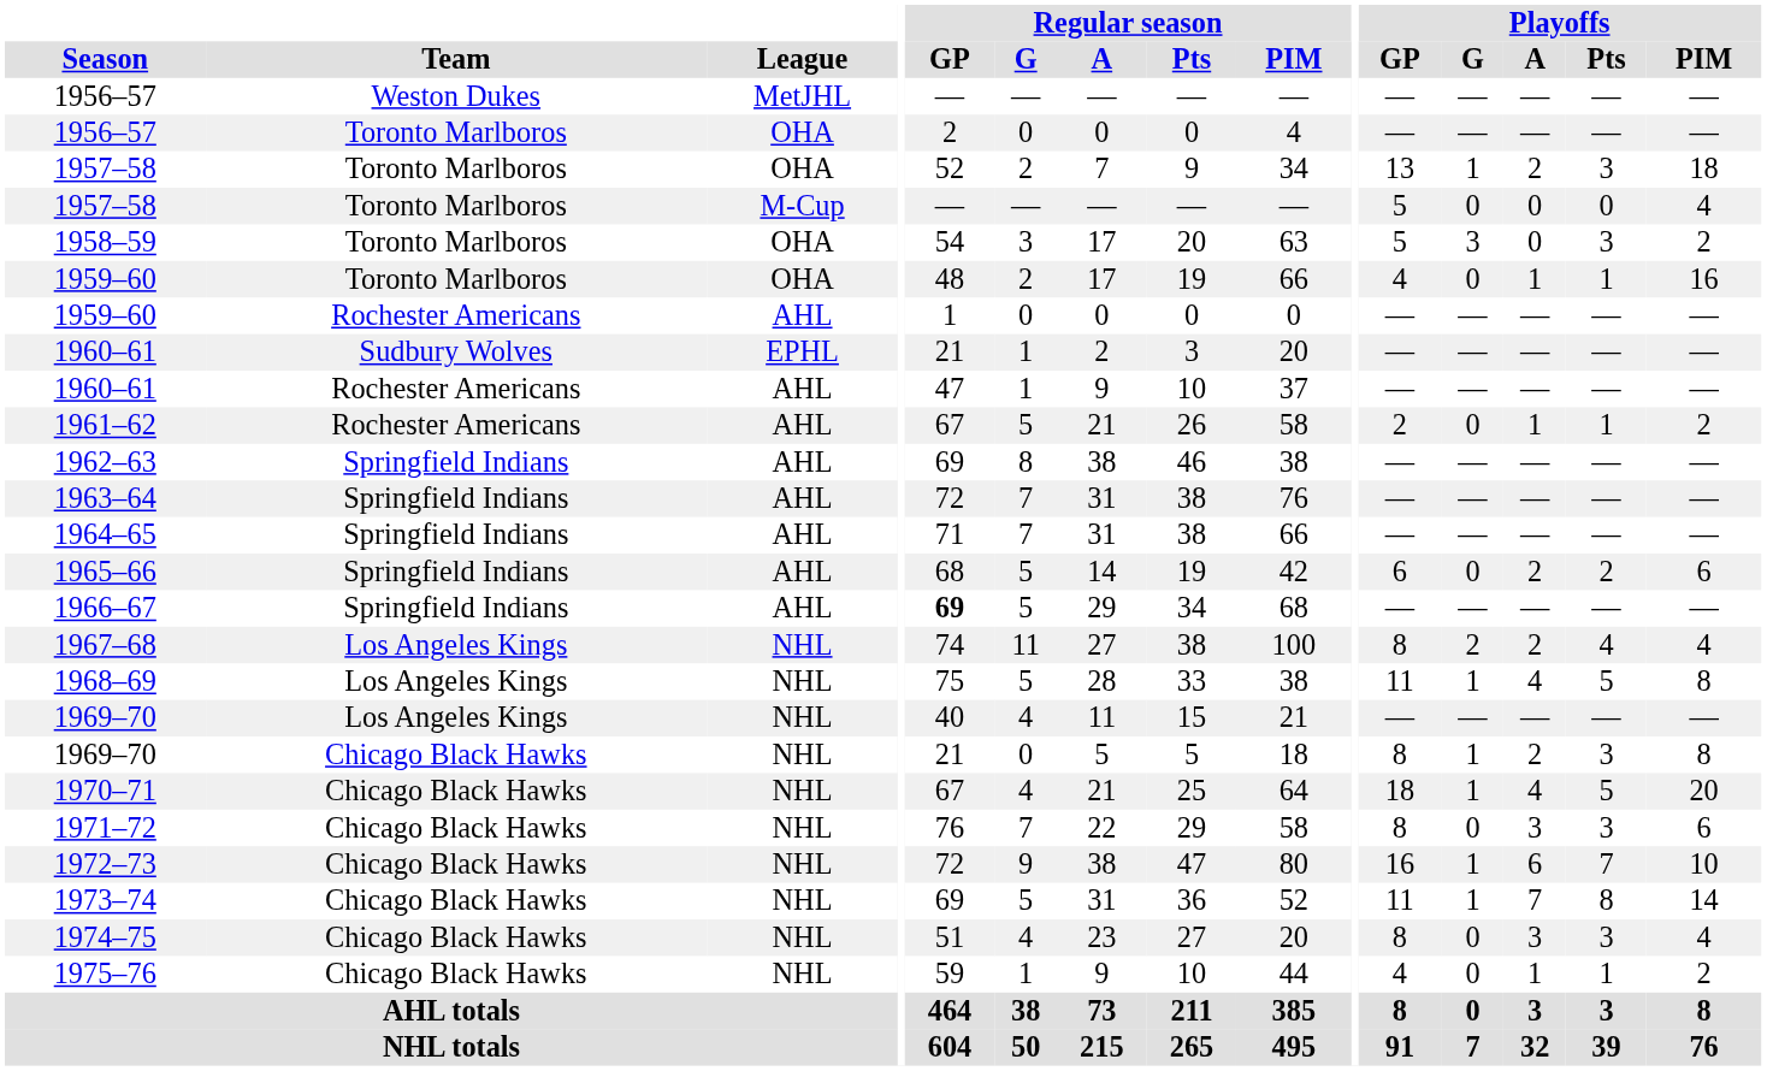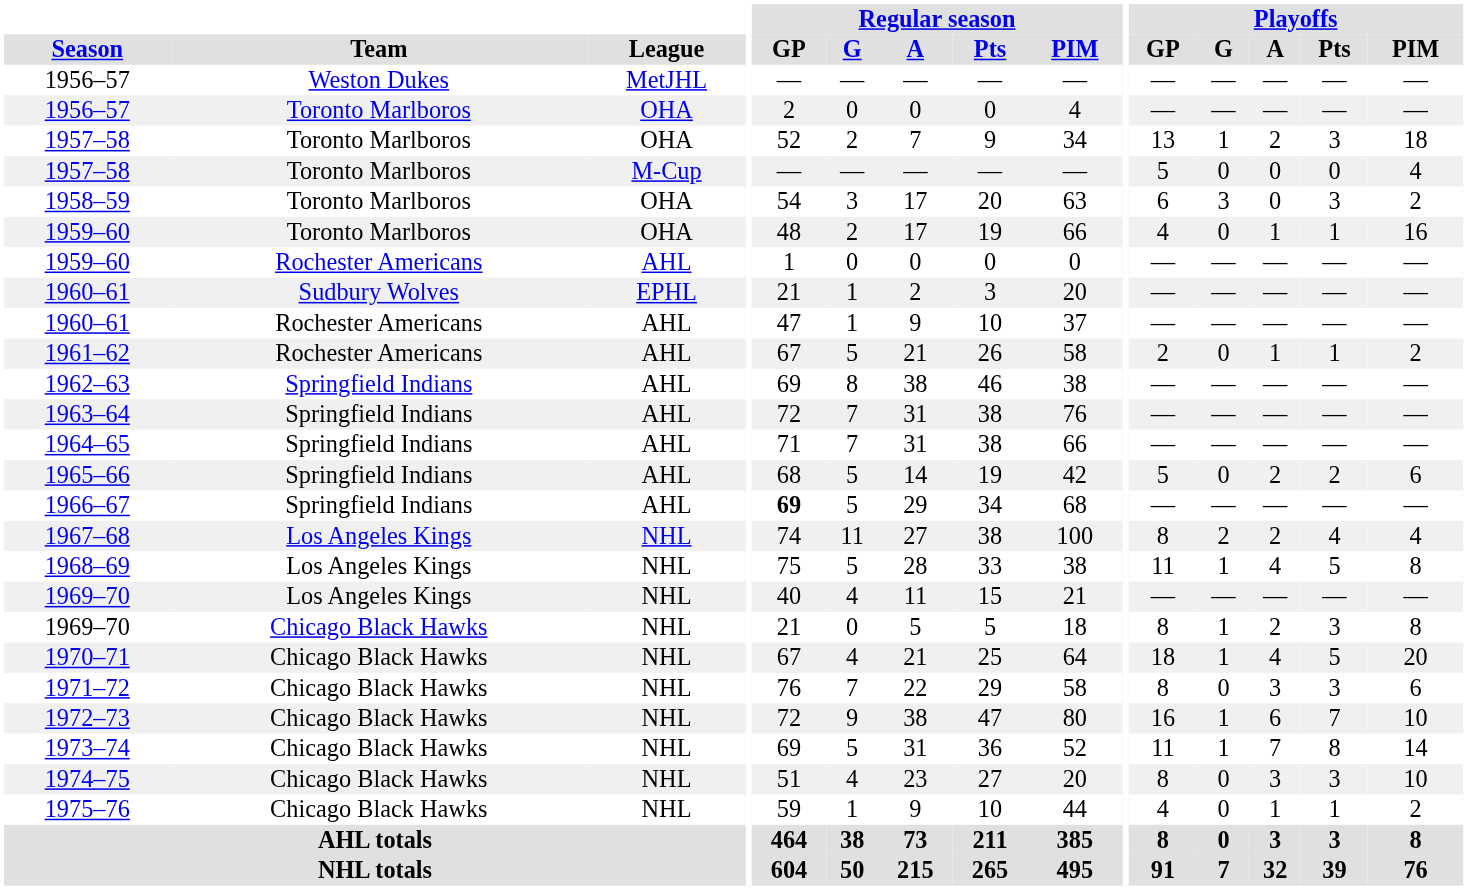 <table border="0" cellpadding="1" cellspacing="0" style="text-align:center; width:60em">
 <tr bgcolor="#e0e0e0">
 <th colspan="3" bgcolor="#ffffff"></th>
 <th rowspan="100" bgcolor="#ffffff"></th>
 <th colspan="5"><a href='#'>Regular season</a></th>
 <th rowspan="100" bgcolor="#ffffff"></th>
 <th colspan="5"><a href='#'>Playoffs</a></th>
 </tr>
 <tr bgcolor="#e0e0e0">
 <th><a href='#'>Season</a></th>
 <th>Team</th>
 <th>League</th>
 <th>GP</th>
 <th><a href='#'>G</a></th>
 <th><a href='#'>A</a></th>
 <th><a href='#'>Pts</a></th>
 <th><a href='#'>PIM</a></th>
 <th>GP</th>
 <th>G</th>
 <th>A</th>
 <th>Pts</th>
 <th>PIM</th>
 </tr>
 <tr>
 <td>1956–57</td>
 <td><a href='#'>Weston Dukes</a></td>
 <td><a href='#'>MetJHL</a></td>
 <td>—</td>
 <td>—</td>
 <td>—</td>
 <td>—</td>
 <td>—</td>
 <td>—</td>
 <td>—</td>
 <td>—</td>
 <td>—</td>
 <td>—</td>
 </tr>
 <tr bgcolor="#f0f0f0">
 <td><a href='#'>1956–57</a></td>
 <td><a href='#'>Toronto Marlboros</a></td>
 <td><a href='#'>OHA</a></td>
 <td>2</td>
 <td>0</td>
 <td>0</td>
 <td>0</td>
 <td>4</td>
 <td>—</td>
 <td>—</td>
 <td>—</td>
 <td>—</td>
 <td>—</td>
 </tr>
 <tr>
 <td><a href='#'>1957–58</a></td>
 <td>Toronto Marlboros</td>
 <td>OHA</td>
 <td>52</td>
 <td>2</td>
 <td>7</td>
 <td>9</td>
 <td>34</td>
 <td>13</td>
 <td>1</td>
 <td>2</td>
 <td>3</td>
 <td>18</td>
 </tr>
 <tr bgcolor="#f0f0f0">
 <td><a href='#'>1957–58</a></td>
 <td>Toronto Marlboros</td>
 <td><a href='#'>M-Cup</a></td>
 <td>—</td>
 <td>—</td>
 <td>—</td>
 <td>—</td>
 <td>—</td>
 <td>5</td>
 <td>0</td>
 <td>0</td>
 <td>0</td>
 <td>4</td>
 </tr>
 <tr>
 <td><a href='#'>1958–59</a></td>
 <td>Toronto Marlboros</td>
 <td>OHA</td>
 <td>54</td>
 <td>3</td>
 <td>17</td>
 <td>20</td>
 <td>63</td>
-<td>5</td>
+<td>6</td>
 <td>3</td>
 <td>0</td>
 <td>3</td>
 <td>2</td>
 </tr>
 <tr bgcolor="#f0f0f0">
 <td><a href='#'>1959–60</a></td>
 <td>Toronto Marlboros</td>
 <td>OHA</td>
 <td>48</td>
 <td>2</td>
 <td>17</td>
 <td>19</td>
 <td>66</td>
 <td>4</td>
 <td>0</td>
 <td>1</td>
 <td>1</td>
 <td>16</td>
 </tr>
 <tr>
 <td><a href='#'>1959–60</a></td>
 <td><a href='#'>Rochester Americans</a></td>
 <td><a href='#'>AHL</a></td>
 <td>1</td>
 <td>0</td>
 <td>0</td>
 <td>0</td>
 <td>0</td>
 <td>—</td>
 <td>—</td>
 <td>—</td>
 <td>—</td>
 <td>—</td>
 </tr>
 <tr bgcolor="#f0f0f0">
 <td><a href='#'>1960–61</a></td>
 <td><a href='#'>Sudbury Wolves</a></td>
 <td><a href='#'>EPHL</a></td>
 <td>21</td>
 <td>1</td>
 <td>2</td>
 <td>3</td>
 <td>20</td>
 <td>—</td>
 <td>—</td>
 <td>—</td>
 <td>—</td>
 <td>—</td>
 </tr>
 <tr>
 <td><a href='#'>1960–61</a></td>
 <td>Rochester Americans</td>
 <td>AHL</td>
 <td>47</td>
 <td>1</td>
 <td>9</td>
 <td>10</td>
 <td>37</td>
 <td>—</td>
 <td>—</td>
 <td>—</td>
 <td>—</td>
 <td>—</td>
 </tr>
 <tr bgcolor="#f0f0f0">
 <td><a href='#'>1961–62</a></td>
 <td>Rochester Americans</td>
 <td>AHL</td>
 <td>67</td>
 <td>5</td>
 <td>21</td>
 <td>26</td>
 <td>58</td>
 <td>2</td>
 <td>0</td>
 <td>1</td>
 <td>1</td>
 <td>2</td>
 </tr>
 <tr>
 <td><a href='#'>1962–63</a></td>
 <td><a href='#'>Springfield Indians</a></td>
 <td>AHL</td>
 <td>69</td>
 <td>8</td>
 <td>38</td>
 <td>46</td>
 <td>38</td>
 <td>—</td>
 <td>—</td>
 <td>—</td>
 <td>—</td>
 <td>—</td>
 </tr>
 <tr bgcolor="#f0f0f0">
 <td><a href='#'>1963–64</a></td>
 <td>Springfield Indians</td>
 <td>AHL</td>
 <td>72</td>
 <td>7</td>
 <td>31</td>
 <td>38</td>
 <td>76</td>
 <td>—</td>
 <td>—</td>
 <td>—</td>
 <td>—</td>
 <td>—</td>
 </tr>
 <tr>
 <td><a href='#'>1964–65</a></td>
 <td>Springfield Indians</td>
 <td>AHL</td>
 <td>71</td>
 <td>7</td>
 <td>31</td>
 <td>38</td>
 <td>66</td>
 <td>—</td>
 <td>—</td>
 <td>—</td>
 <td>—</td>
 <td>—</td>
 </tr>
 <tr bgcolor="#f0f0f0">
 <td><a href='#'>1965–66</a></td>
 <td>Springfield Indians</td>
 <td>AHL</td>
 <td>68</td>
 <td>5</td>
 <td>14</td>
 <td>19</td>
 <td>42</td>
-<td>6</td>
+<td>5</td>
 <td>0</td>
 <td>2</td>
 <td>2</td>
 <td>6</td>
 </tr>
 <tr>
 <td><a href='#'>1966–67</a></td>
 <td>Springfield Indians</td>
 <td>AHL</td>
 <td><strong>69</strong></td>
 <td>5</td>
 <td>29</td>
 <td>34</td>
 <td>68</td>
 <td>—</td>
 <td>—</td>
 <td>—</td>
 <td>—</td>
 <td>—</td>
 </tr>
 <tr bgcolor="#f0f0f0">
 <td><a href='#'>1967–68</a></td>
 <td><a href='#'>Los Angeles Kings</a></td>
 <td><a href='#'>NHL</a></td>
 <td>74</td>
 <td>11</td>
 <td>27</td>
 <td>38</td>
 <td>100</td>
 <td>8</td>
 <td>2</td>
 <td>2</td>
 <td>4</td>
 <td>4</td>
 </tr>
 <tr>
 <td><a href='#'>1968–69</a></td>
 <td>Los Angeles Kings</td>
 <td>NHL</td>
 <td>75</td>
 <td>5</td>
 <td>28</td>
 <td>33</td>
 <td>38</td>
 <td>11</td>
 <td>1</td>
 <td>4</td>
 <td>5</td>
 <td>8</td>
 </tr>
 <tr bgcolor="#f0f0f0">
 <td><a href='#'>1969–70</a></td>
 <td>Los Angeles Kings</td>
 <td>NHL</td>
 <td>40</td>
 <td>4</td>
 <td>11</td>
 <td>15</td>
 <td>21</td>
 <td>—</td>
 <td>—</td>
 <td>—</td>
 <td>—</td>
 <td>—</td>
 </tr>
 <tr>
 <td>1969–70</td>
 <td><a href='#'>Chicago Black Hawks</a></td>
 <td>NHL</td>
 <td>21</td>
 <td>0</td>
 <td>5</td>
 <td>5</td>
 <td>18</td>
 <td>8</td>
 <td>1</td>
 <td>2</td>
 <td>3</td>
 <td>8</td>
 </tr>
 <tr bgcolor="#f0f0f0">
 <td><a href='#'>1970–71</a></td>
 <td>Chicago Black Hawks</td>
 <td>NHL</td>
 <td>67</td>
 <td>4</td>
 <td>21</td>
 <td>25</td>
 <td>64</td>
 <td>18</td>
 <td>1</td>
 <td>4</td>
 <td>5</td>
 <td>20</td>
 </tr>
 <tr>
 <td><a href='#'>1971–72</a></td>
 <td>Chicago Black Hawks</td>
 <td>NHL</td>
 <td>76</td>
 <td>7</td>
 <td>22</td>
 <td>29</td>
 <td>58</td>
 <td>8</td>
 <td>0</td>
 <td>3</td>
 <td>3</td>
 <td>6</td>
 </tr>
 <tr bgcolor="#f0f0f0">
 <td><a href='#'>1972–73</a></td>
 <td>Chicago Black Hawks</td>
 <td>NHL</td>
 <td>72</td>
 <td>9</td>
 <td>38</td>
 <td>47</td>
 <td>80</td>
 <td>16</td>
 <td>1</td>
 <td>6</td>
 <td>7</td>
 <td>10</td>
 </tr>
 <tr>
 <td><a href='#'>1973–74</a></td>
 <td>Chicago Black Hawks</td>
 <td>NHL</td>
 <td>69</td>
 <td>5</td>
 <td>31</td>
 <td>36</td>
 <td>52</td>
 <td>11</td>
 <td>1</td>
 <td>7</td>
 <td>8</td>
 <td>14</td>
 </tr>
 <tr bgcolor="#f0f0f0">
 <td><a href='#'>1974–75</a></td>
 <td>Chicago Black Hawks</td>
 <td>NHL</td>
 <td>51</td>
 <td>4</td>
 <td>23</td>
 <td>27</td>
 <td>20</td>
 <td>8</td>
 <td>0</td>
 <td>3</td>
 <td>3</td>
-<td>4</td>
+<td>10</td>
 </tr>
 <tr>
 <td><a href='#'>1975–76</a></td>
 <td>Chicago Black Hawks</td>
 <td>NHL</td>
 <td>59</td>
 <td>1</td>
 <td>9</td>
 <td>10</td>
 <td>44</td>
 <td>4</td>
 <td>0</td>
 <td>1</td>
 <td>1</td>
 <td>2</td>
 </tr>
 <tr bgcolor="#e0e0e0">
 <th colspan="3">AHL totals</th>
 <th>464</th>
 <th>38</th>
 <th>73</th>
 <th>211</th>
 <th>385</th>
 <th>8</th>
 <th>0</th>
 <th>3</th>
 <th>3</th>
 <th>8</th>
 </tr>
 <tr bgcolor="#e0e0e0">
 <th colspan="3">NHL totals</th>
 <th>604</th>
 <th>50</th>
 <th>215</th>
 <th>265</th>
 <th>495</th>
 <th>91</th>
 <th>7</th>
 <th>32</th>
 <th>39</th>
 <th>76</th>
 </tr>
 </table>
